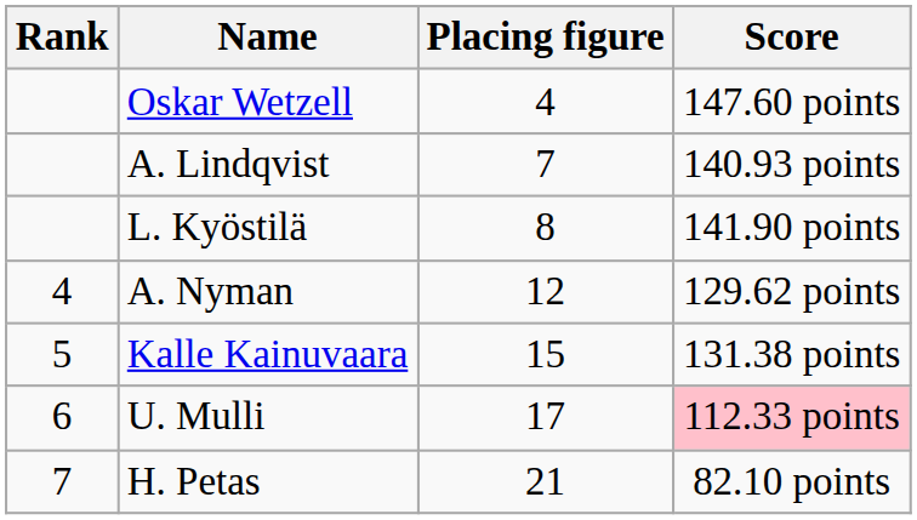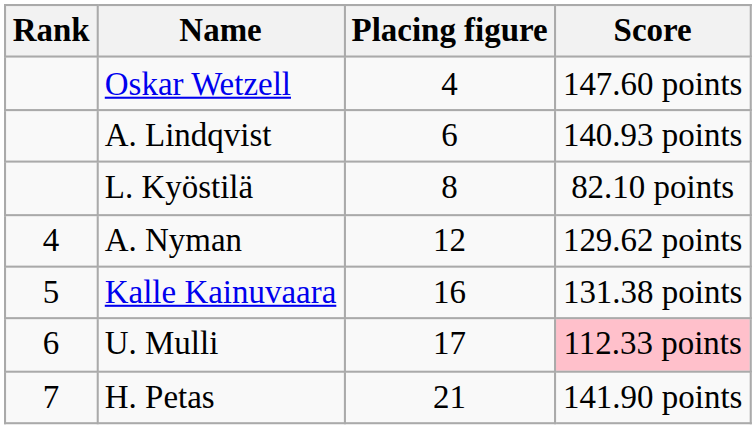 <table class="wikitable" style="text-align:center">
 <tr>
 <th>Rank</th>
 <th>Name</th>
 <th>Placing figure</th>
 <th>Score</th>
 </tr>
 <tr>
 <td></td>
 <td align=left><a href='#'>Oskar Wetzell</a></td>
 <td>4</td>
 <td>147.60 points</td>
 </tr>
 <tr>
 <td></td>
 <td align=left>A. Lindqvist</td>
-<td>7</td>
+<td>6</td>
 <td>140.93 points</td>
 </tr>
 <tr>
 <td></td>
 <td align=left>L. Kyöstilä</td>
 <td>8</td>
-<td>141.90 points</td>
+<td>82.10 points</td>
 </tr>
 <tr>
 <td>4</td>
 <td align=left>A. Nyman</td>
 <td>12</td>
 <td>129.62 points</td>
 </tr>
 <tr>
 <td>5</td>
 <td align=left><a href='#'>Kalle Kainuvaara</a></td>
-<td>15</td>
+<td>16</td>
 <td>131.38 points</td>
 </tr>
 <tr>
 <td>6</td>
 <td align=left>U. Mulli</td>
 <td>17</td>
 <td style="background: pink;">112.33 points</td>
 </tr>
 <tr>
 <td>7</td>
 <td align=left>H. Petas</td>
 <td>21</td>
-<td>82.10 points</td>
+<td>141.90 points</td>
 </tr>
 </table>
